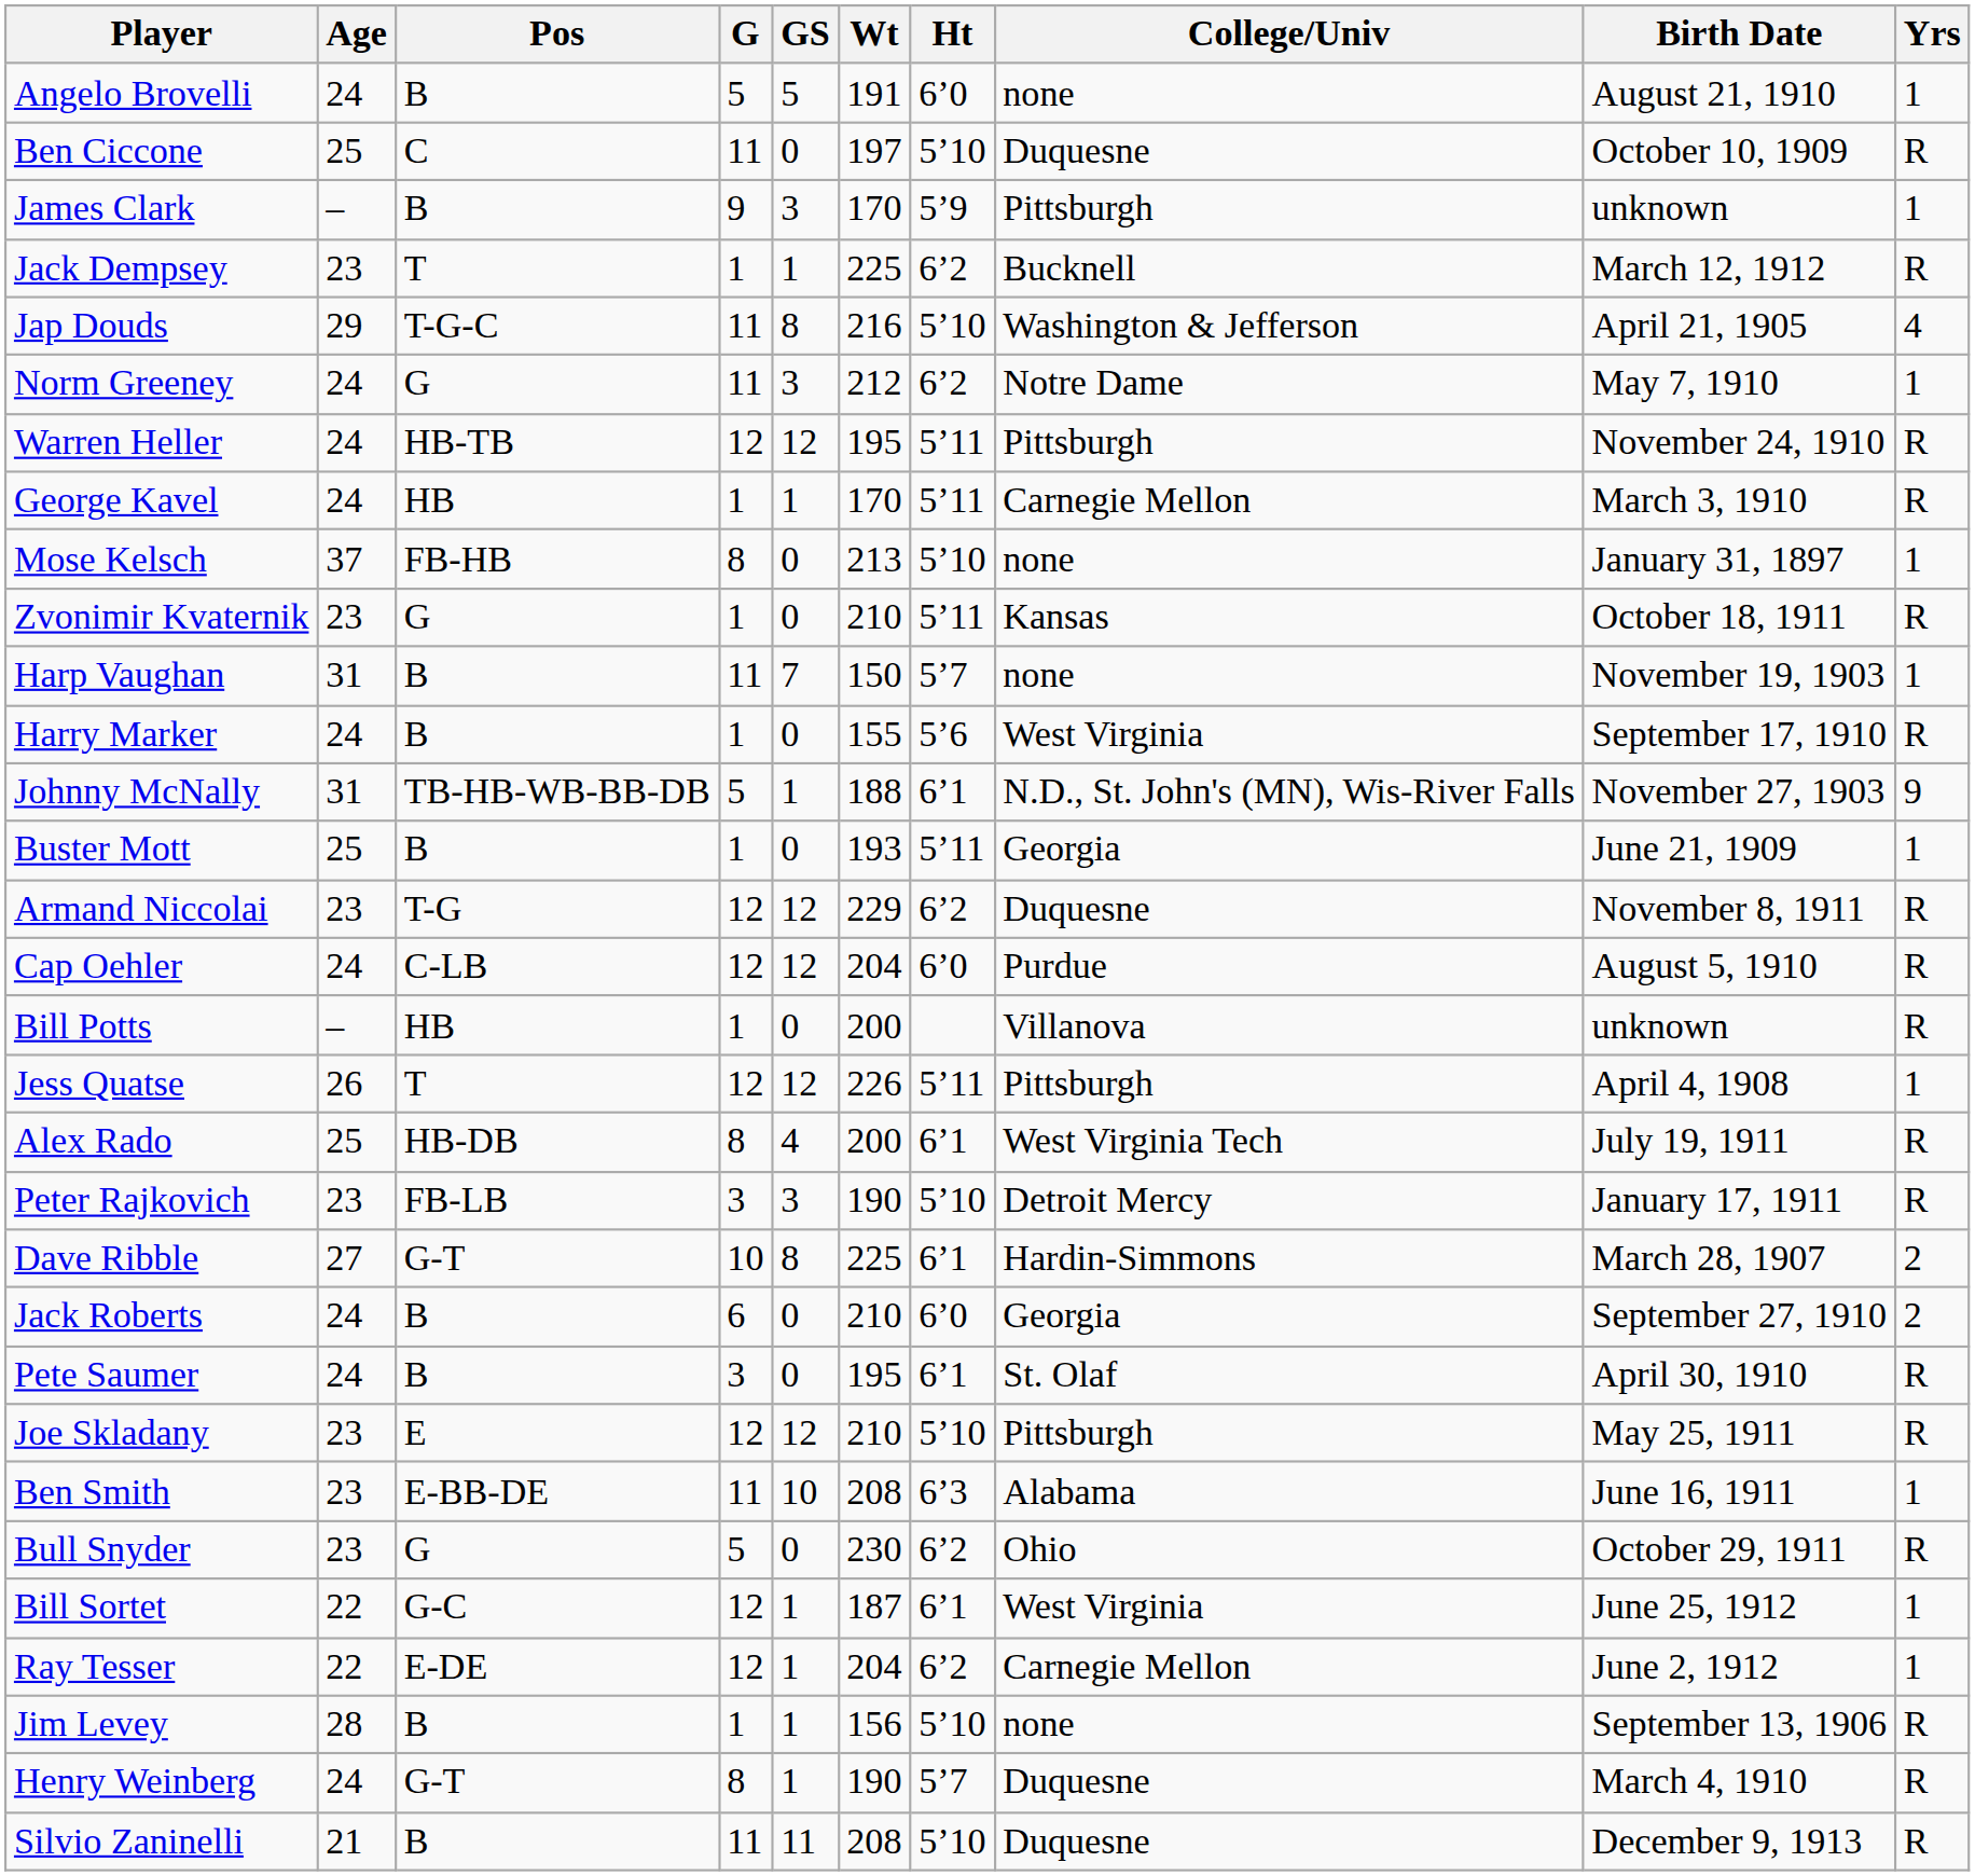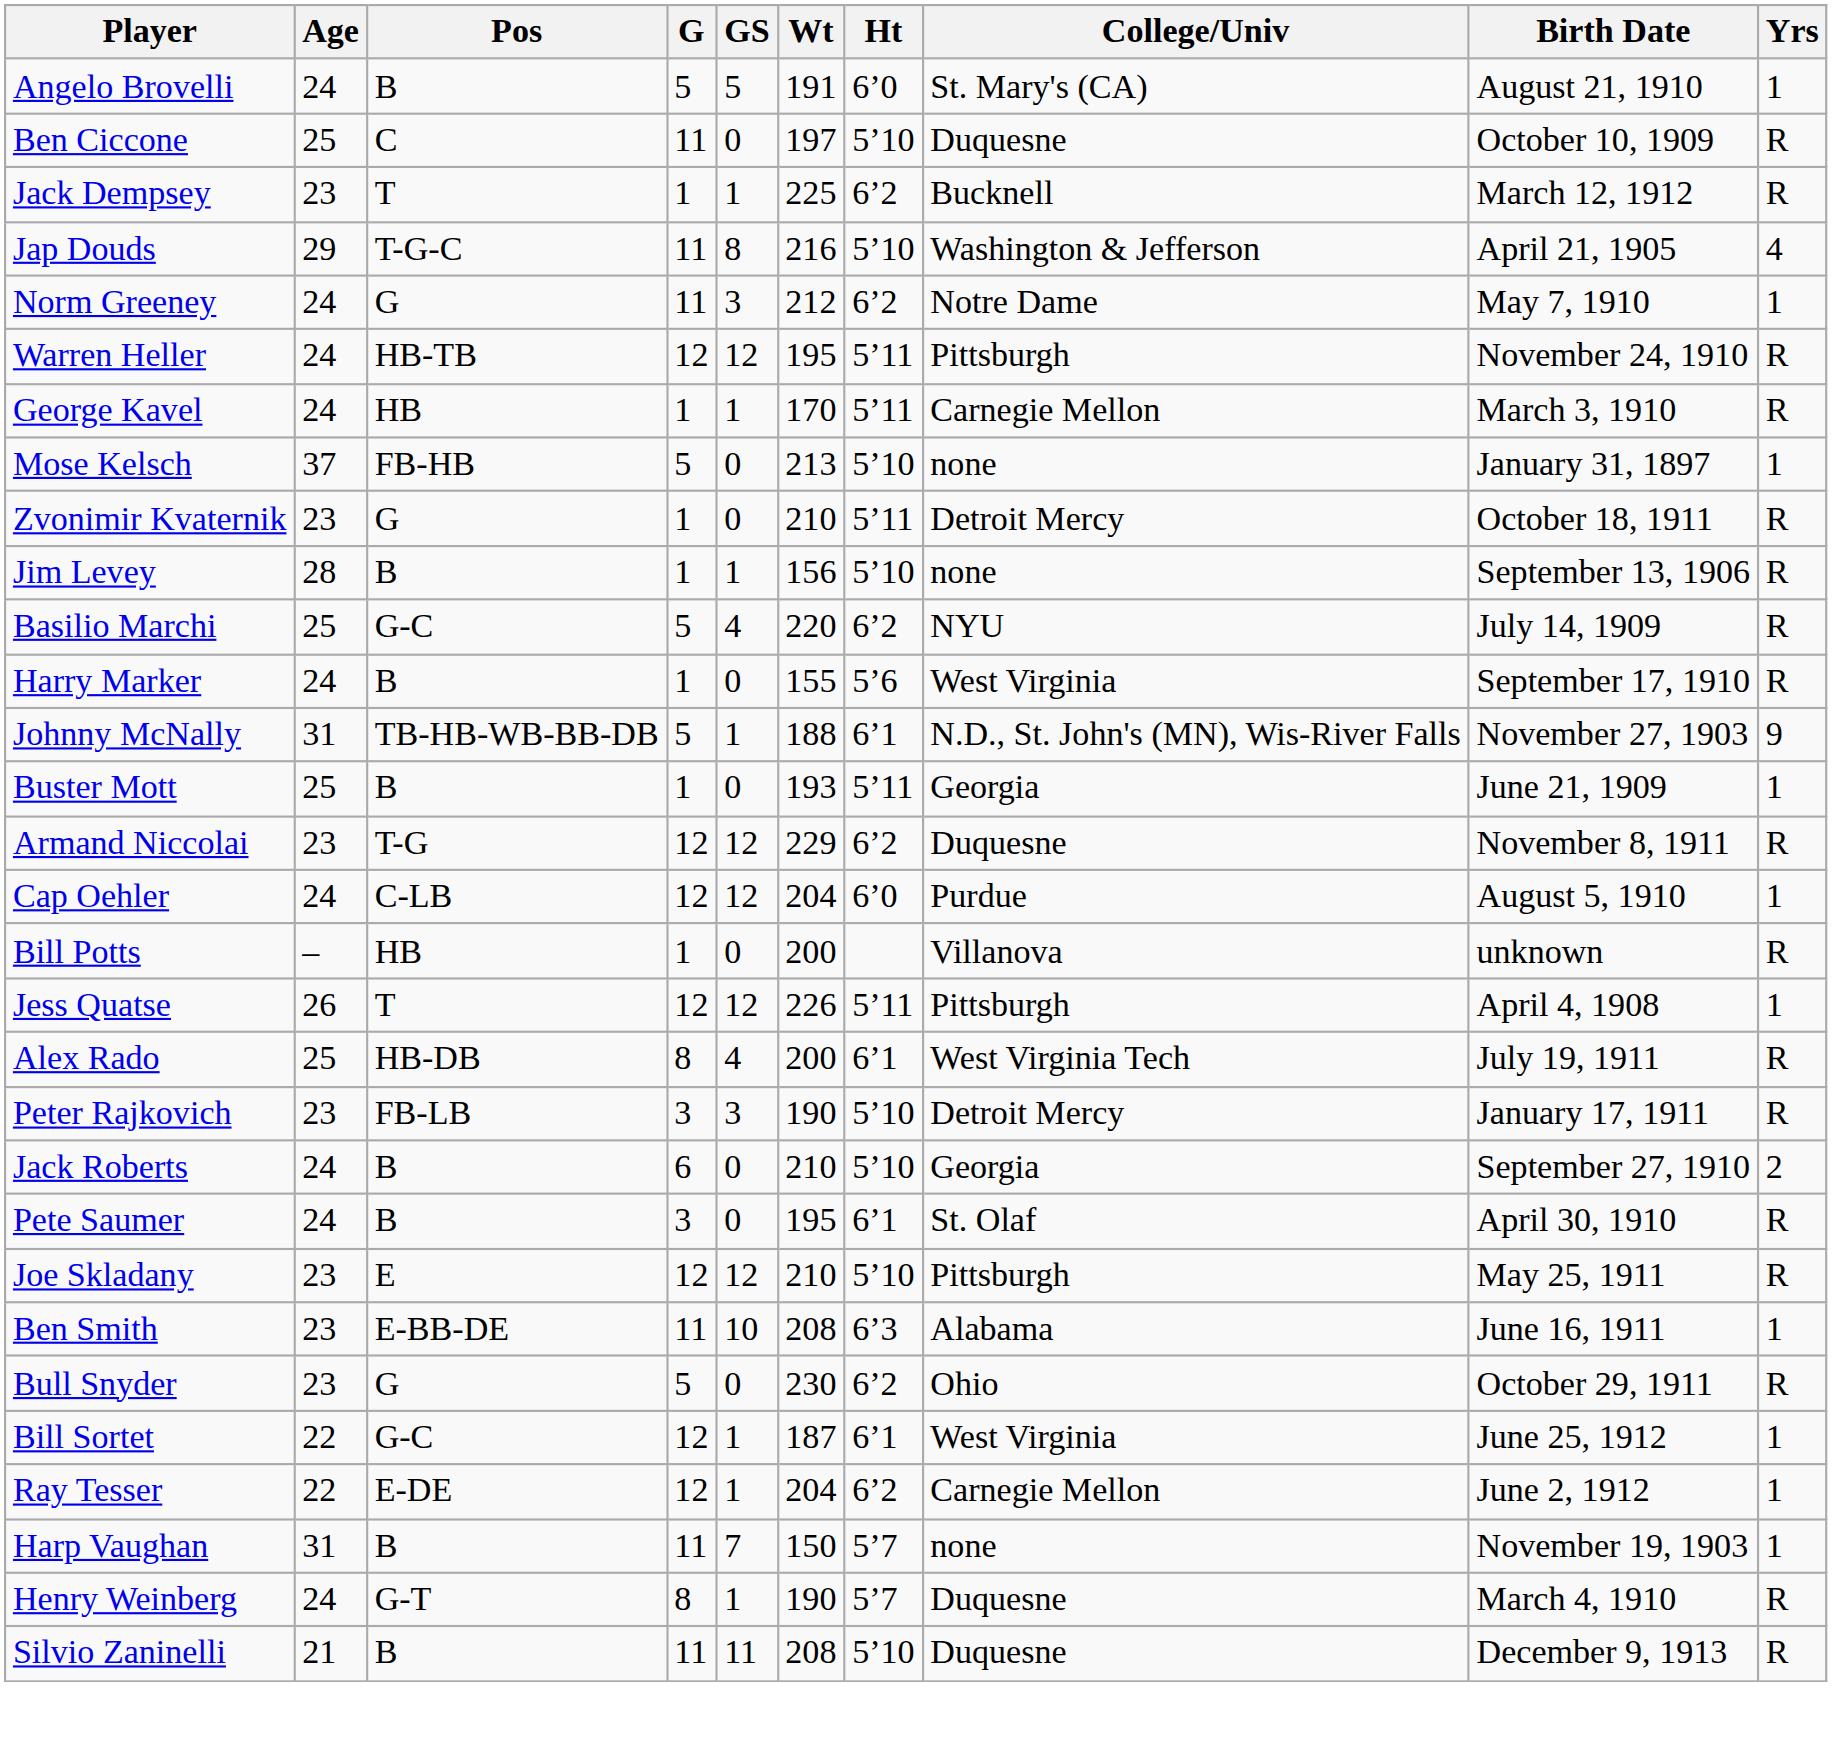 <table class="wikitable">
 <tr>
 <th>Player</th>
 <th>Age</th>
 <th>Pos</th>
 <th>G</th>
 <th>GS</th>
 <th>Wt</th>
 <th>Ht</th>
 <th>College/Univ</th>
 <th>Birth Date</th>
 <th>Yrs</th>
 </tr>
 <tr>
 <td><a href='#'>Angelo Brovelli</a></td>
 <td>24</td>
 <td>B</td>
 <td>5</td>
 <td>5</td>
 <td>191</td>
 <td>6’0</td>
-<td>none</td>
+<td>St. Mary's (CA)</td>
 <td>August 21, 1910</td>
 <td>1</td>
 </tr>
 <tr>
 <td><a href='#'>Ben Ciccone</a></td>
 <td>25</td>
 <td>C</td>
 <td>11</td>
 <td>0</td>
 <td>197</td>
 <td>5’10</td>
 <td>Duquesne</td>
 <td>October 10, 1909</td>
 <td>R</td>
-</tr>
-<tr>
-<td><a href='#'>James Clark</a></td>
-<td>–</td>
-<td>B</td>
-<td>9</td>
-<td>3</td>
-<td>170</td>
-<td>5’9</td>
-<td>Pittsburgh</td>
-<td>unknown</td>
-<td>1</td>
 </tr>
 <tr>
 <td><a href='#'>Jack Dempsey</a></td>
 <td>23</td>
 <td>T</td>
 <td>1</td>
 <td>1</td>
 <td>225</td>
 <td>6’2</td>
 <td>Bucknell</td>
 <td>March 12, 1912</td>
 <td>R</td>
 </tr>
 <tr>
 <td><a href='#'>Jap Douds</a></td>
 <td>29</td>
 <td>T-G-C</td>
 <td>11</td>
 <td>8</td>
 <td>216</td>
 <td>5’10</td>
 <td>Washington & Jefferson</td>
 <td>April 21, 1905</td>
 <td>4</td>
 </tr>
 <tr>
 <td><a href='#'>Norm Greeney</a></td>
 <td>24</td>
 <td>G</td>
 <td>11</td>
 <td>3</td>
 <td>212</td>
 <td>6’2</td>
 <td>Notre Dame</td>
 <td>May 7, 1910</td>
 <td>1</td>
 </tr>
 <tr>
 <td><a href='#'>Warren Heller</a></td>
 <td>24</td>
 <td>HB-TB</td>
 <td>12</td>
 <td>12</td>
 <td>195</td>
 <td>5’11</td>
 <td>Pittsburgh</td>
 <td>November 24, 1910</td>
 <td>R</td>
 </tr>
 <tr>
 <td><a href='#'>George Kavel</a></td>
 <td>24</td>
 <td>HB</td>
 <td>1</td>
 <td>1</td>
 <td>170</td>
 <td>5’11</td>
 <td>Carnegie Mellon</td>
 <td>March 3, 1910</td>
 <td>R</td>
 </tr>
 <tr>
 <td><a href='#'>Mose Kelsch</a></td>
 <td>37</td>
 <td>FB-HB</td>
-<td>8</td>
+<td>5</td>
 <td>0</td>
 <td>213</td>
 <td>5’10</td>
 <td>none</td>
 <td>January 31, 1897</td>
 <td>1</td>
 </tr>
 <tr>
 <td><a href='#'>Zvonimir Kvaternik</a></td>
 <td>23</td>
 <td>G</td>
 <td>1</td>
 <td>0</td>
 <td>210</td>
 <td>5’11</td>
-<td>Kansas</td>
+<td>Detroit Mercy</td>
 <td>October 18, 1911</td>
 <td>R</td>
 </tr>
 <tr>
-<td><a href='#'>Harp Vaughan</a></td>
-<td>31</td>
+<td><a href='#'>Jim Levey</a></td>
+<td>28</td>
 <td>B</td>
-<td>11</td>
-<td>7</td>
-<td>150</td>
-<td>5’7</td>
+<td>1</td>
+<td>1</td>
+<td>156</td>
+<td>5’10</td>
 <td>none</td>
-<td>November 19, 1903</td>
-<td>1</td>
+<td>September 13, 1906</td>
+<td>R</td>
+</tr>
+<tr>
+<td><a href='#'>Basilio Marchi</a></td>
+<td>25</td>
+<td>G-C</td>
+<td>5</td>
+<td>4</td>
+<td>220</td>
+<td>6’2</td>
+<td>NYU</td>
+<td>July 14, 1909</td>
+<td>R</td>
 </tr>
 <tr>
 <td><a href='#'>Harry Marker</a></td>
 <td>24</td>
 <td>B</td>
 <td>1</td>
 <td>0</td>
 <td>155</td>
 <td>5’6</td>
 <td>West Virginia</td>
 <td>September 17, 1910</td>
 <td>R</td>
 </tr>
 <tr>
 <td><a href='#'>Johnny McNally</a></td>
 <td>31</td>
 <td>TB-HB-WB-BB-DB</td>
 <td>5</td>
 <td>1</td>
 <td>188</td>
 <td>6’1</td>
 <td>N.D., St. John's (MN), Wis-River Falls</td>
 <td>November 27, 1903</td>
 <td>9</td>
 </tr>
 <tr>
 <td><a href='#'>Buster Mott</a></td>
 <td>25</td>
 <td>B</td>
 <td>1</td>
 <td>0</td>
 <td>193</td>
 <td>5’11</td>
 <td>Georgia</td>
 <td>June 21, 1909</td>
 <td>1</td>
 </tr>
 <tr>
 <td><a href='#'>Armand Niccolai</a></td>
 <td>23</td>
 <td>T-G</td>
 <td>12</td>
 <td>12</td>
 <td>229</td>
 <td>6’2</td>
 <td>Duquesne</td>
 <td>November 8, 1911</td>
 <td>R</td>
 </tr>
 <tr>
 <td><a href='#'>Cap Oehler</a></td>
 <td>24</td>
 <td>C-LB</td>
 <td>12</td>
 <td>12</td>
 <td>204</td>
 <td>6’0</td>
 <td>Purdue</td>
 <td>August 5, 1910</td>
-<td>R</td>
+<td>1</td>
 </tr>
 <tr>
 <td><a href='#'>Bill Potts</a></td>
 <td>–</td>
 <td>HB</td>
 <td>1</td>
 <td>0</td>
 <td>200</td>
 <td></td>
 <td>Villanova</td>
 <td>unknown</td>
 <td>R</td>
 </tr>
 <tr>
 <td><a href='#'>Jess Quatse</a></td>
 <td>26</td>
 <td>T</td>
 <td>12</td>
 <td>12</td>
 <td>226</td>
 <td>5’11</td>
 <td>Pittsburgh</td>
 <td>April 4, 1908</td>
 <td>1</td>
 </tr>
 <tr>
 <td><a href='#'>Alex Rado</a></td>
 <td>25</td>
 <td>HB-DB</td>
 <td>8</td>
 <td>4</td>
 <td>200</td>
 <td>6’1</td>
 <td>West Virginia Tech</td>
 <td>July 19, 1911</td>
 <td>R</td>
 </tr>
 <tr>
 <td><a href='#'>Peter Rajkovich</a></td>
 <td>23</td>
 <td>FB-LB</td>
 <td>3</td>
 <td>3</td>
 <td>190</td>
 <td>5’10</td>
 <td>Detroit Mercy</td>
 <td>January 17, 1911</td>
 <td>R</td>
 </tr>
 <tr>
-<td><a href='#'>Dave Ribble</a></td>
-<td>27</td>
-<td>G-T</td>
-<td>10</td>
-<td>8</td>
-<td>225</td>
-<td>6’1</td>
-<td>Hardin-Simmons</td>
-<td>March 28, 1907</td>
-<td>2</td>
-</tr>
-<tr>
 <td><a href='#'>Jack Roberts</a></td>
 <td>24</td>
 <td>B</td>
 <td>6</td>
 <td>0</td>
 <td>210</td>
-<td>6’0</td>
+<td>5’10</td>
 <td>Georgia</td>
 <td>September 27, 1910</td>
 <td>2</td>
 </tr>
 <tr>
 <td><a href='#'>Pete Saumer</a></td>
 <td>24</td>
 <td>B</td>
 <td>3</td>
 <td>0</td>
 <td>195</td>
 <td>6’1</td>
 <td>St. Olaf</td>
 <td>April 30, 1910</td>
 <td>R</td>
 </tr>
 <tr>
 <td><a href='#'>Joe Skladany</a></td>
 <td>23</td>
 <td>E</td>
 <td>12</td>
 <td>12</td>
 <td>210</td>
 <td>5’10</td>
 <td>Pittsburgh</td>
 <td>May 25, 1911</td>
 <td>R</td>
 </tr>
 <tr>
 <td><a href='#'>Ben Smith</a></td>
 <td>23</td>
 <td>E-BB-DE</td>
 <td>11</td>
 <td>10</td>
 <td>208</td>
 <td>6’3</td>
 <td>Alabama</td>
 <td>June 16, 1911</td>
 <td>1</td>
 </tr>
 <tr>
 <td><a href='#'>Bull Snyder</a></td>
 <td>23</td>
 <td>G</td>
 <td>5</td>
 <td>0</td>
 <td>230</td>
 <td>6’2</td>
 <td>Ohio</td>
 <td>October 29, 1911</td>
 <td>R</td>
 </tr>
 <tr>
 <td><a href='#'>Bill Sortet</a></td>
 <td>22</td>
 <td>G-C</td>
 <td>12</td>
 <td>1</td>
 <td>187</td>
 <td>6’1</td>
 <td>West Virginia</td>
 <td>June 25, 1912</td>
 <td>1</td>
 </tr>
 <tr>
 <td><a href='#'>Ray Tesser</a></td>
 <td>22</td>
 <td>E-DE</td>
 <td>12</td>
 <td>1</td>
 <td>204</td>
 <td>6’2</td>
 <td>Carnegie Mellon</td>
 <td>June 2, 1912</td>
 <td>1</td>
 </tr>
 <tr>
-<td><a href='#'>Jim Levey</a></td>
-<td>28</td>
+<td><a href='#'>Harp Vaughan</a></td>
+<td>31</td>
 <td>B</td>
+<td>11</td>
+<td>7</td>
+<td>150</td>
+<td>5’7</td>
+<td>none</td>
+<td>November 19, 1903</td>
 <td>1</td>
-<td>1</td>
-<td>156</td>
-<td>5’10</td>
-<td>none</td>
-<td>September 13, 1906</td>
-<td>R</td>
 </tr>
 <tr>
 <td><a href='#'>Henry Weinberg</a></td>
 <td>24</td>
 <td>G-T</td>
 <td>8</td>
 <td>1</td>
 <td>190</td>
 <td>5’7</td>
 <td>Duquesne</td>
 <td>March 4, 1910</td>
 <td>R</td>
 </tr>
 <tr>
 <td><a href='#'>Silvio Zaninelli</a></td>
 <td>21</td>
 <td>B</td>
 <td>11</td>
 <td>11</td>
 <td>208</td>
 <td>5’10</td>
 <td>Duquesne</td>
 <td>December 9, 1913</td>
 <td>R</td>
 </tr>
 </table>
